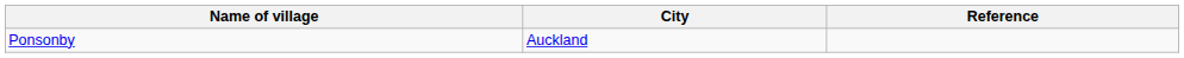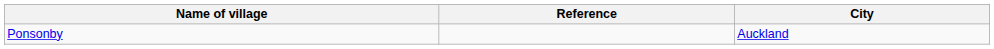 <table class="wikitable" style="width: 100%">
 <tr>
 <th>Name of village</th>
+<th>Reference</th>
 <th>City </th>
-<th>Reference</th>
 </tr>
 <tr>
 <td><a href='#'>Ponsonby</a></td>
+<td></td>
 <td><a href='#'>Auckland</a></td>
-<td></td>
 </tr>
 </table>
